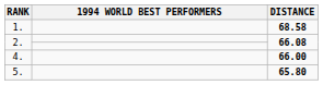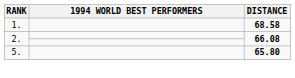 <table class=wikitable>
 <tr>
 <th>RANK</th>
 <th align="center" style="width: 25em">1994 WORLD BEST PERFORMERS</th>
 <th align="center" style="width: 5em">DISTANCE</th>
 </tr>
 <tr>
 <td align="center">1.</td>
 <td></td>
 <td align="center"><strong>68.58</strong></td>
 </tr>
 <tr>
 <td rowspan=2 align="center">2.</td>
 <td></td>
 <td rowspan=2 align="center"><strong>66.08</strong></td>
 </tr>
 <tr>
 <td></td>
 </tr>
 <tr>
-<td align="center">4.</td>
-<td></td>
-<td align="center"><strong>66.00</strong></td>
-</tr>
-<tr>
 <td align="center">5.</td>
 <td></td>
 <td align="center"><strong>65.80</strong></td>
 </tr>
 </table>
